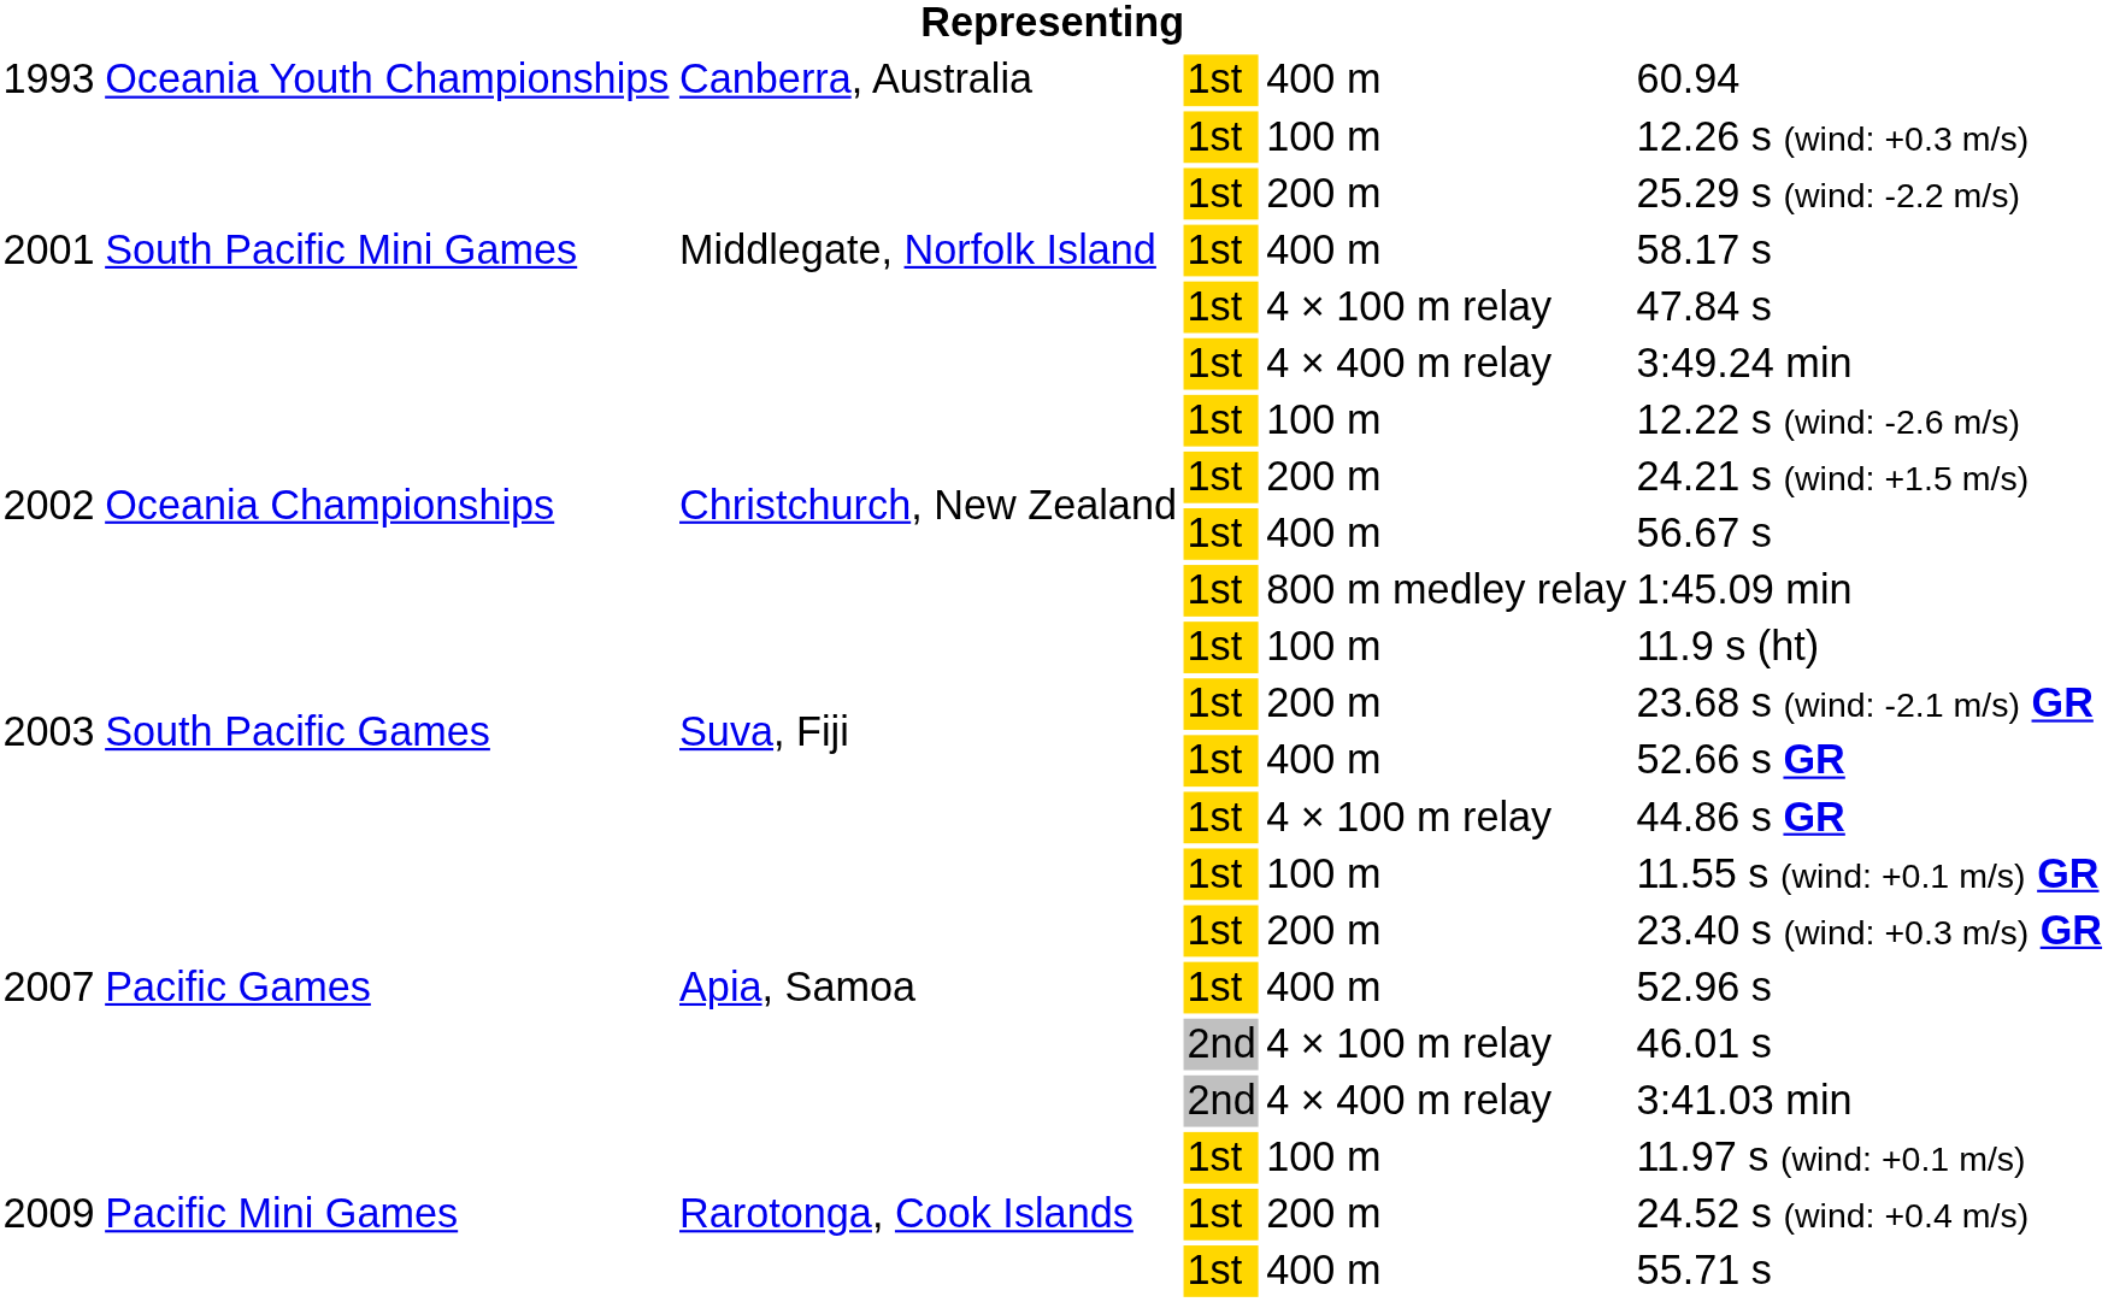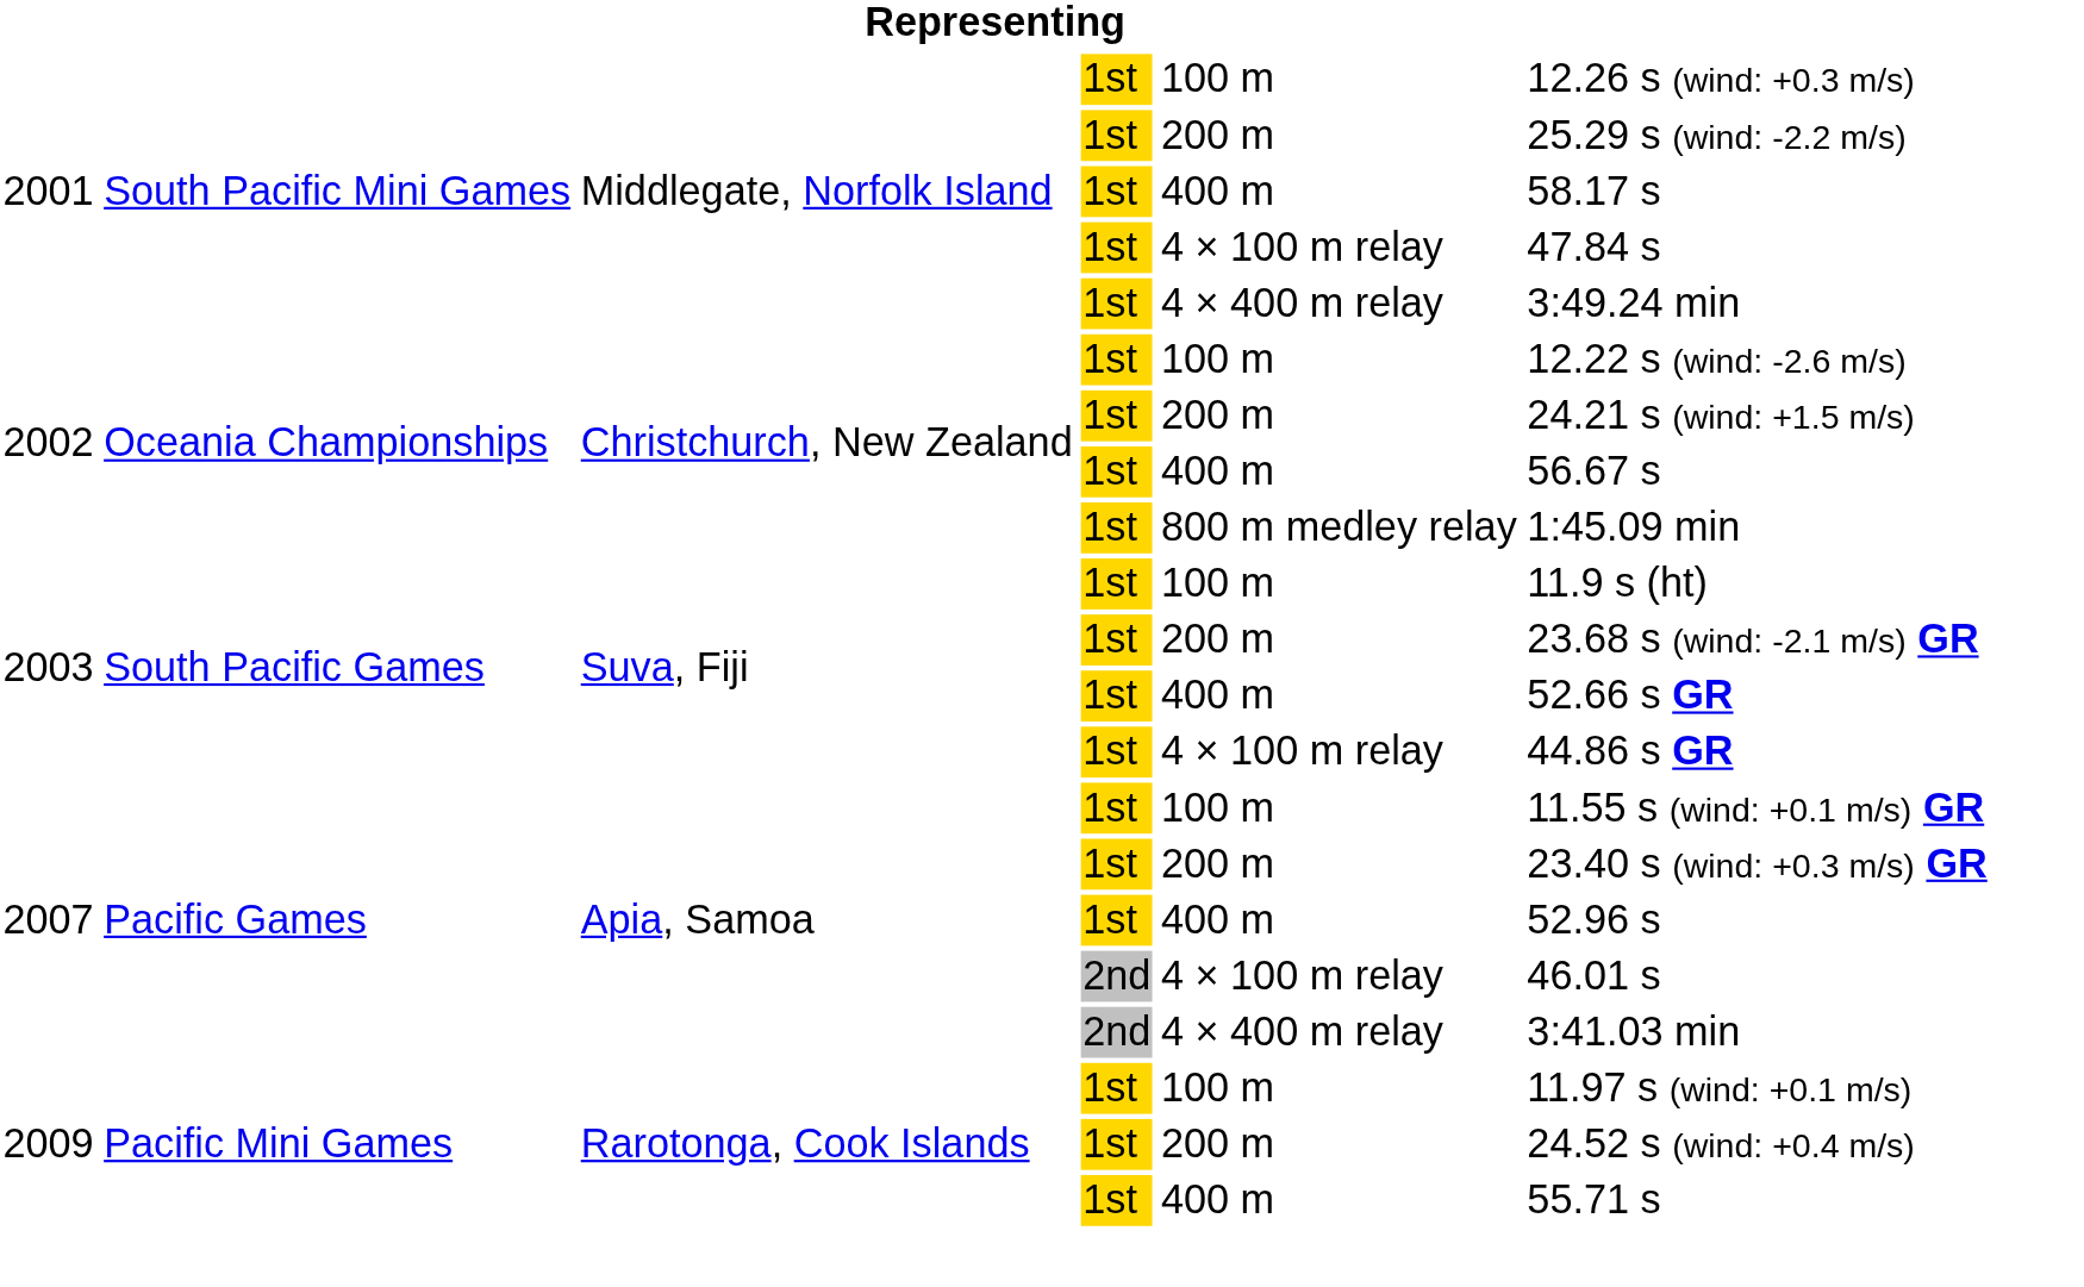 <table>
 <tr>
 <th colspan="6">Representing </th>
-</tr>
-<tr>
-<td>1993</td>
-<td><a href='#'>Oceania Youth Championships</a></td>
-<td><a href='#'>Canberra</a>, Australia</td>
-<td bgcolor=gold>1st</td>
-<td>400 m</td>
-<td>60.94</td>
 </tr>
 <tr>
 <td rowspan=5>2001</td>
 <td rowspan=5><a href='#'>South Pacific Mini Games</a></td>
 <td rowspan=5>Middlegate, <a href='#'>Norfolk Island</a></td>
 <td bgcolor=gold>1st</td>
 <td>100 m</td>
 <td>12.26 s <small>(wind: +0.3 m/s)</small></td>
 </tr>
 <tr>
 <td bgcolor=gold>1st</td>
 <td>200 m</td>
 <td>25.29 s <small>(wind: -2.2 m/s)</small></td>
 </tr>
 <tr>
 <td bgcolor=gold>1st</td>
 <td>400 m</td>
 <td>58.17 s</td>
 </tr>
 <tr>
 <td bgcolor=gold>1st</td>
 <td>4 × 100 m relay</td>
 <td>47.84 s</td>
 </tr>
 <tr>
 <td bgcolor=gold>1st</td>
 <td>4 × 400 m relay</td>
 <td>3:49.24 min</td>
 </tr>
 <tr>
 <td rowspan=4>2002</td>
 <td rowspan=4><a href='#'>Oceania Championships</a></td>
 <td rowspan=4><a href='#'>Christchurch</a>, New Zealand</td>
 <td bgcolor=gold>1st</td>
 <td>100 m</td>
 <td>12.22 s <small>(wind: -2.6 m/s)</small></td>
 </tr>
 <tr>
 <td bgcolor=gold>1st</td>
 <td>200 m</td>
 <td>24.21 s <small>(wind: +1.5 m/s)</small></td>
 </tr>
 <tr>
 <td bgcolor=gold>1st</td>
 <td>400 m</td>
 <td>56.67 s</td>
 </tr>
 <tr>
 <td bgcolor=gold>1st</td>
 <td>800 m medley relay</td>
 <td>1:45.09 min</td>
 </tr>
 <tr>
 <td rowspan=4>2003</td>
 <td rowspan=4><a href='#'>South Pacific Games</a></td>
 <td rowspan=4><a href='#'>Suva</a>, Fiji</td>
 <td bgcolor=gold>1st</td>
 <td>100 m</td>
 <td>11.9 s (ht)</td>
 </tr>
 <tr>
 <td bgcolor=gold>1st</td>
 <td>200 m</td>
 <td>23.68 s <small>(wind: -2.1 m/s)</small> <strong><a href='#'>GR</a></strong></td>
 </tr>
 <tr>
 <td bgcolor=gold>1st</td>
 <td>400 m</td>
 <td>52.66 s <strong><a href='#'>GR</a></strong></td>
 </tr>
 <tr>
 <td bgcolor=gold>1st</td>
 <td>4 × 100 m relay</td>
 <td>44.86 s <strong><a href='#'>GR</a></strong></td>
 </tr>
 <tr>
 <td rowspan=5>2007</td>
 <td rowspan=5><a href='#'>Pacific Games</a></td>
 <td rowspan=5><a href='#'>Apia</a>, Samoa</td>
 <td bgcolor=gold>1st</td>
 <td>100 m</td>
 <td>11.55 s <small>(wind: +0.1 m/s)</small> <strong><a href='#'>GR</a></strong></td>
 </tr>
 <tr>
 <td bgcolor=gold>1st</td>
 <td>200 m</td>
 <td>23.40 s <small>(wind: +0.3 m/s)</small> <strong><a href='#'>GR</a></strong></td>
 </tr>
 <tr>
 <td bgcolor=gold>1st</td>
 <td>400 m</td>
 <td>52.96 s</td>
 </tr>
 <tr>
 <td bgcolor=silver>2nd</td>
 <td>4 × 100 m relay</td>
 <td>46.01 s</td>
 </tr>
 <tr>
 <td bgcolor=silver>2nd</td>
 <td>4 × 400 m relay</td>
 <td>3:41.03 min</td>
 </tr>
 <tr>
 <td rowspan=3>2009</td>
 <td rowspan=3><a href='#'>Pacific Mini Games</a></td>
 <td rowspan=3><a href='#'>Rarotonga</a>, <a href='#'>Cook Islands</a></td>
 <td bgcolor=gold>1st</td>
 <td>100 m</td>
 <td>11.97 s <small>(wind: +0.1 m/s)</small></td>
 </tr>
 <tr>
 <td bgcolor=gold>1st</td>
 <td>200 m</td>
 <td>24.52 s <small>(wind: +0.4 m/s)</small></td>
 </tr>
 <tr>
 <td bgcolor=gold>1st</td>
 <td>400 m</td>
 <td>55.71 s</td>
 </tr>
 </table>
